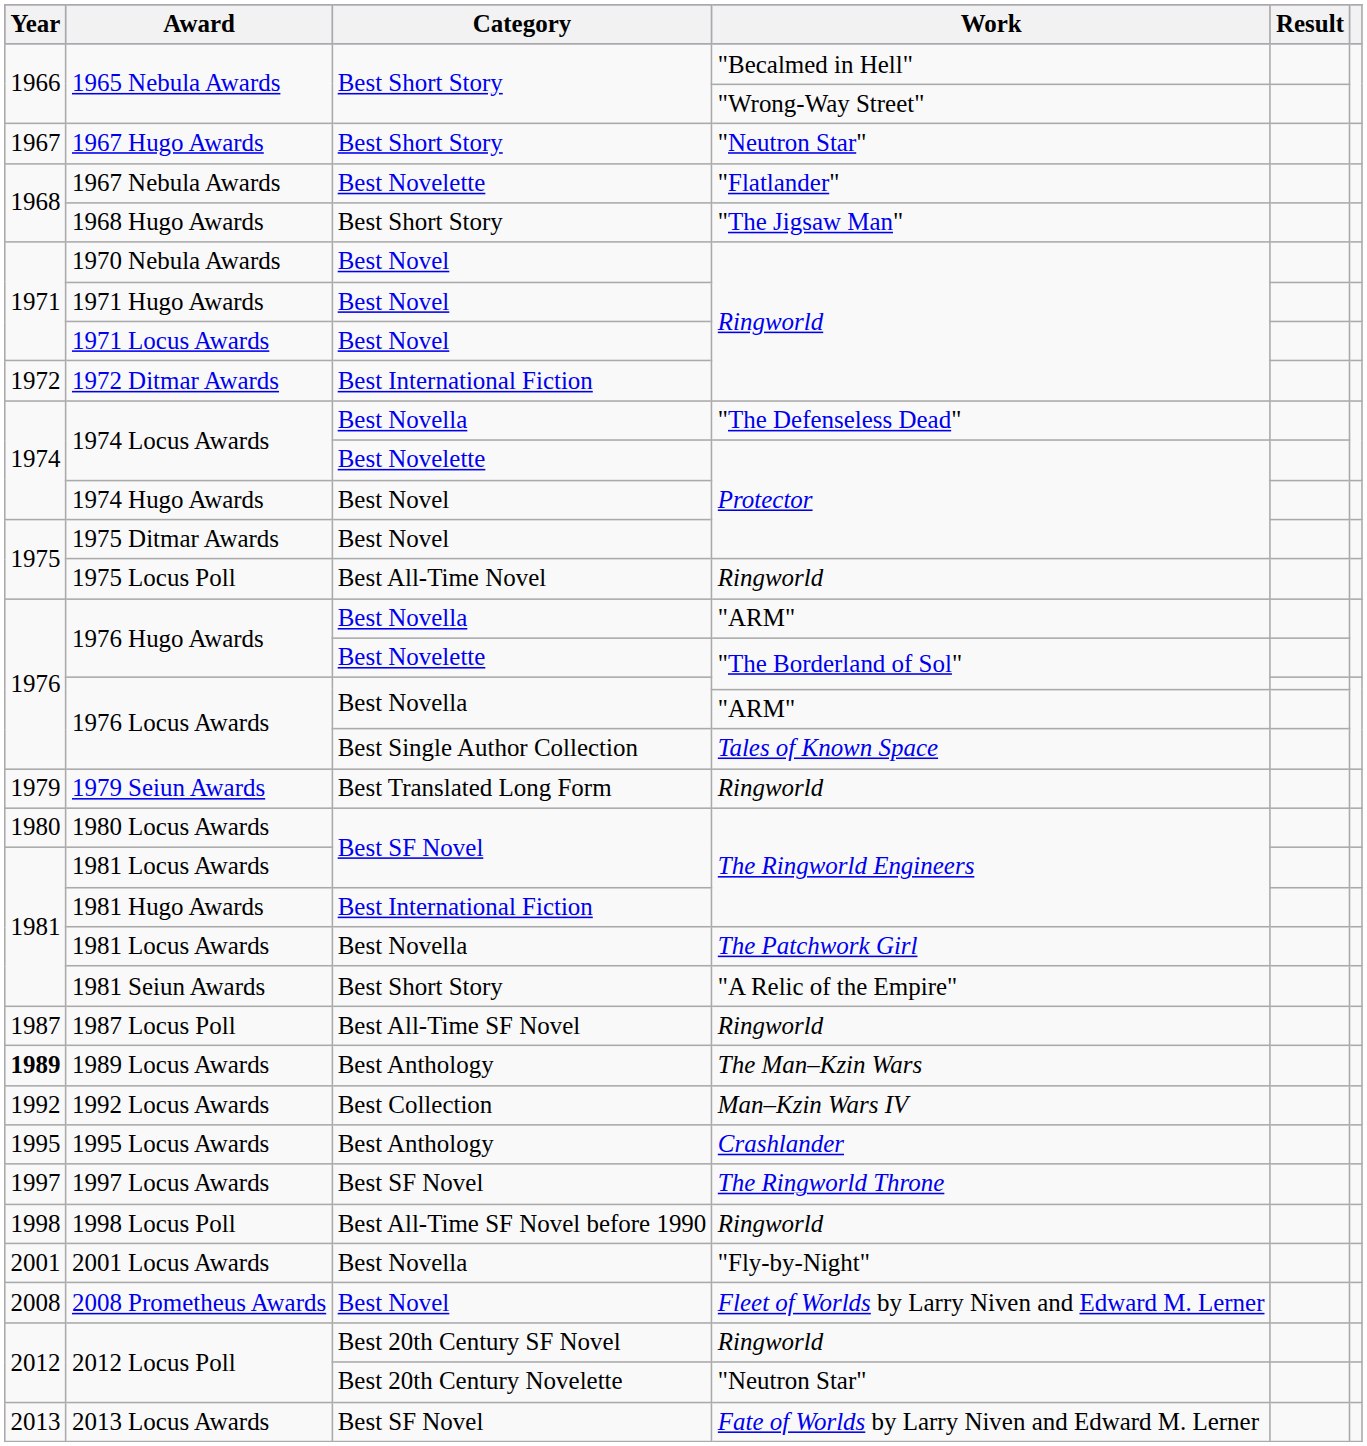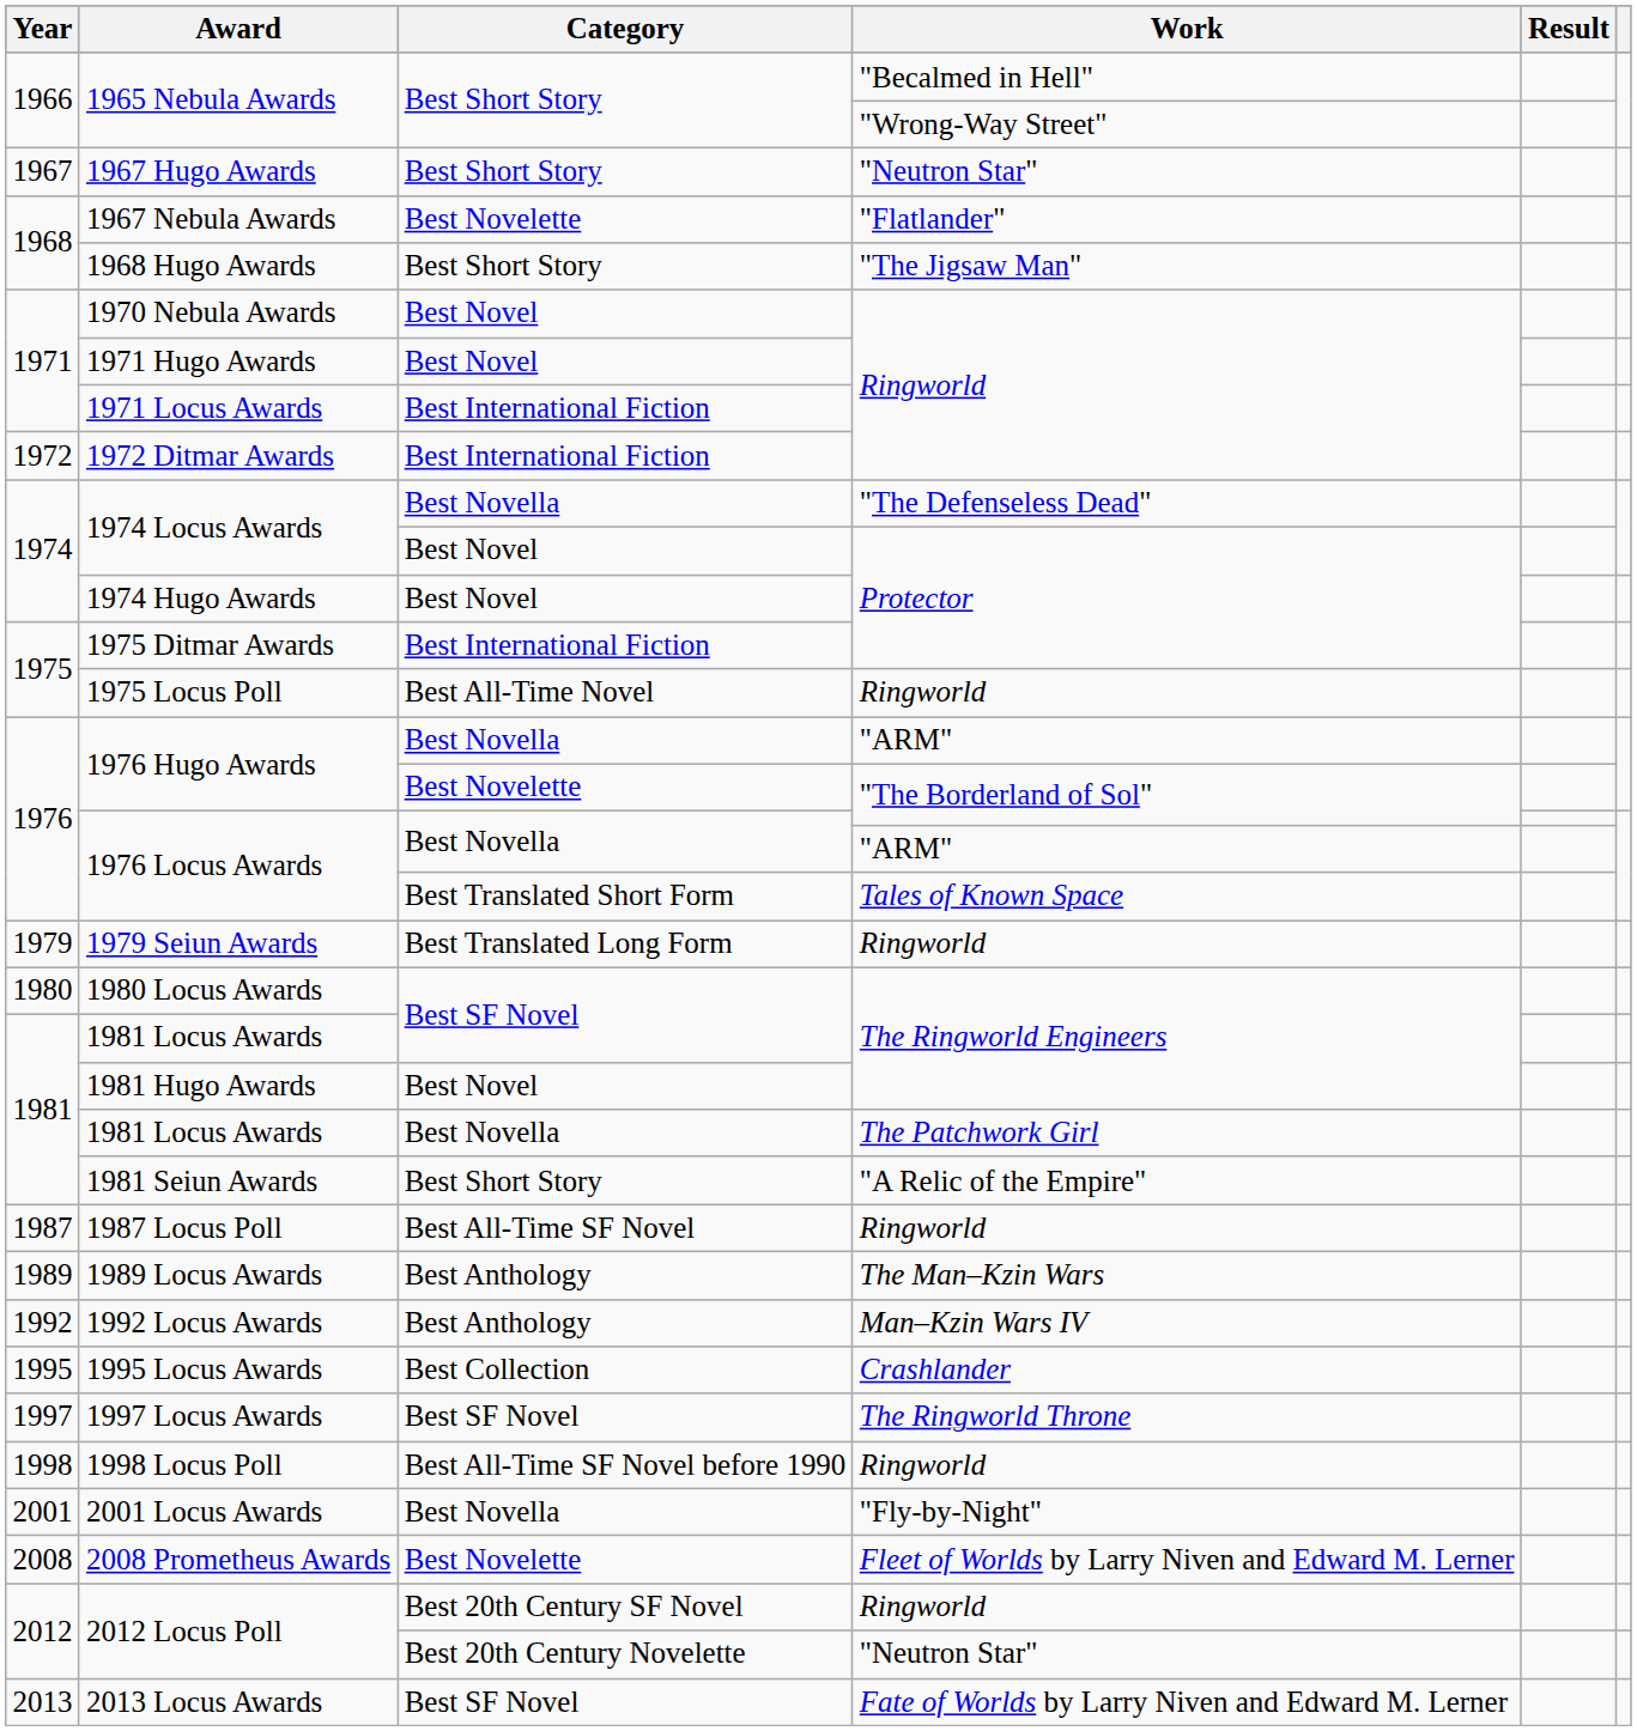 <table class="wikitable">
 <tr style="background:#96c; text-align:center;">
 <th>Year</th>
 <th>Award</th>
 <th>Category</th>
 <th>Work</th>
 <th>Result</th>
 <th></th>
 </tr>
 <tr>
 <td rowspan="2">1966</td>
 <td rowspan="2"><a href='#'>1965 Nebula Awards</a></td>
 <td rowspan="2"><a href='#'>Best Short Story</a></td>
 <td>"Becalmed in Hell"</td>
 <td></td>
 <td style="text-align:center;" rowspan="2"></td>
 </tr>
 <tr>
 <td>"Wrong-Way Street"</td>
 <td></td>
 </tr>
 <tr>
 <td>1967</td>
 <td><a href='#'>1967 Hugo Awards</a></td>
 <td><a href='#'>Best Short Story</a></td>
 <td>"<a href='#'>Neutron Star</a>"</td>
 <td></td>
 <td style="text-align:center;"></td>
 </tr>
 <tr>
 <td rowspan="2">1968</td>
 <td>1967 Nebula Awards</td>
 <td><a href='#'>Best Novelette</a></td>
 <td>"<a href='#'>Flatlander</a>"</td>
 <td></td>
 <td style="text-align:center;"></td>
 </tr>
 <tr>
 <td>1968 Hugo Awards</td>
 <td>Best Short Story</td>
 <td>"<a href='#'>The Jigsaw Man</a>"</td>
 <td></td>
 <td style="text-align:center;"></td>
 </tr>
 <tr>
 <td rowspan="3">1971</td>
 <td>1970 Nebula Awards</td>
 <td><a href='#'>Best Novel</a></td>
 <td rowspan="4"><em><a href='#'>Ringworld</a></em></td>
 <td></td>
 <td style="text-align:center;"></td>
 </tr>
 <tr>
 <td>1971 Hugo Awards</td>
 <td><a href='#'>Best Novel</a></td>
 <td></td>
 <td style="text-align:center;"></td>
 </tr>
 <tr>
 <td><a href='#'>1971 Locus Awards</a></td>
-<td><a href='#'>Best Novel</a></td>
+<td><a href='#'>Best International Fiction</a></td>
 <td></td>
 <td style="text-align:center;"></td>
 </tr>
 <tr>
 <td>1972</td>
 <td><a href='#'>1972 Ditmar Awards</a></td>
 <td><a href='#'>Best International Fiction</a></td>
 <td></td>
 <td style="text-align:center;"></td>
 </tr>
 <tr>
 <td rowspan="3">1974</td>
 <td rowspan="2">1974 Locus Awards</td>
 <td><a href='#'>Best Novella</a></td>
 <td>"<a href='#'>The Defenseless Dead</a>"</td>
 <td></td>
 <td rowspan="2" style="text-align:center;"></td>
 </tr>
 <tr>
-<td><a href='#'>Best Novelette</a></td>
+<td>Best Novel</td>
 <td rowspan="3"><em><a href='#'>Protector</a></em></td>
 <td></td>
 </tr>
 <tr>
 <td>1974 Hugo Awards</td>
 <td>Best Novel</td>
 <td></td>
 <td style="text-align:center;"></td>
 </tr>
 <tr>
 <td rowspan="2">1975</td>
 <td>1975 Ditmar Awards</td>
-<td>Best Novel</td>
+<td><a href='#'>Best International Fiction</a></td>
 <td></td>
 <td style="text-align:center;"></td>
 </tr>
 <tr>
 <td>1975 Locus Poll</td>
 <td>Best All-Time Novel</td>
 <td><em>Ringworld</em></td>
 <td></td>
 <td style="text-align:center;"></td>
 </tr>
 <tr>
 <td rowspan="5">1976</td>
 <td rowspan="2">1976 Hugo Awards</td>
 <td><a href='#'>Best Novella</a></td>
 <td>"ARM"</td>
 <td></td>
 <td style="text-align:center;" rowspan="2"></td>
 </tr>
 <tr>
 <td><a href='#'>Best Novelette</a></td>
 <td rowspan="2">"<a href='#'>The Borderland of Sol</a>"</td>
 <td></td>
 </tr>
 <tr>
 <td rowspan="3">1976 Locus Awards</td>
 <td rowspan="2">Best Novella</td>
 <td></td>
 <td rowspan="3" style="text-align:center;"></td>
 </tr>
 <tr>
 <td>"ARM"</td>
 <td></td>
 </tr>
 <tr>
-<td>Best Single Author Collection</td>
+<td>Best Translated Short Form</td>
 <td><em><a href='#'>Tales of Known Space</a></em></td>
 <td></td>
 </tr>
 <tr>
 <td>1979</td>
 <td><a href='#'>1979 Seiun Awards</a></td>
 <td>Best Translated Long Form</td>
 <td><em>Ringworld</em></td>
 <td></td>
 <td style="text-align:center;"></td>
 </tr>
 <tr>
 <td>1980</td>
 <td>1980 Locus Awards</td>
 <td rowspan="2"><a href='#'>Best SF Novel</a></td>
 <td rowspan="3"><em><a href='#'>The Ringworld Engineers</a></em></td>
 <td></td>
 <td style="text-align:center;"></td>
 </tr>
 <tr>
 <td rowspan="4">1981</td>
 <td>1981 Locus Awards</td>
 <td></td>
 <td style="text-align:center;"></td>
 </tr>
 <tr>
 <td>1981 Hugo Awards</td>
-<td><a href='#'>Best International Fiction</a></td>
+<td>Best Novel</td>
 <td></td>
 <td style="text-align:center;"></td>
 </tr>
 <tr>
 <td>1981 Locus Awards</td>
 <td>Best Novella</td>
 <td><em><a href='#'>The Patchwork Girl</a></em></td>
 <td></td>
 <td style="text-align:center;"></td>
 </tr>
 <tr>
 <td>1981 Seiun Awards</td>
 <td>Best Short Story</td>
 <td>"A Relic of the Empire"</td>
 <td></td>
 <td style="text-align:center;"></td>
 </tr>
 <tr>
 <td>1987</td>
 <td>1987 Locus Poll</td>
 <td>Best All-Time SF Novel</td>
 <td><em>Ringworld</em></td>
 <td></td>
 <td style="text-align:center;"></td>
 </tr>
 <tr>
-<td><strong>1989</strong></td>
+<td>1989</td>
 <td>1989 Locus Awards</td>
 <td>Best Anthology</td>
 <td><em>The Man–Kzin Wars</em></td>
 <td></td>
 <td style="text-align:center;"></td>
 </tr>
 <tr>
 <td>1992</td>
 <td>1992 Locus Awards</td>
-<td>Best Collection</td>
+<td>Best Anthology</td>
 <td><em>Man–Kzin Wars IV</em></td>
 <td></td>
 <td style="text-align:center;"></td>
 </tr>
 <tr>
 <td>1995</td>
 <td>1995 Locus Awards</td>
-<td>Best Anthology</td>
+<td>Best Collection</td>
 <td><em><a href='#'>Crashlander</a></em></td>
 <td></td>
 <td style="text-align:center;"></td>
 </tr>
 <tr>
 <td>1997</td>
 <td>1997 Locus Awards</td>
 <td>Best SF Novel</td>
 <td><em><a href='#'>The Ringworld Throne</a></em></td>
 <td></td>
 <td style="text-align:center;"></td>
 </tr>
 <tr>
 <td>1998</td>
 <td>1998 Locus Poll</td>
 <td>Best All-Time SF Novel before 1990</td>
 <td><em>Ringworld</em></td>
 <td></td>
 <td style="text-align:center;"></td>
 </tr>
 <tr>
 <td>2001</td>
 <td>2001 Locus Awards</td>
 <td>Best Novella</td>
 <td>"Fly-by-Night"</td>
 <td></td>
 <td style="text-align:center;"></td>
 </tr>
 <tr>
 <td>2008</td>
 <td><a href='#'>2008 Prometheus Awards</a></td>
-<td><a href='#'>Best Novel</a></td>
+<td><a href='#'>Best Novelette</a></td>
 <td><em><a href='#'>Fleet of Worlds</a></em> by Larry Niven and <a href='#'>Edward M. Lerner</a></td>
 <td></td>
 <td style="text-align:center;"></td>
 </tr>
 <tr>
 <td rowspan="2">2012</td>
 <td rowspan="2">2012 Locus Poll</td>
 <td>Best 20th Century SF Novel</td>
 <td><em>Ringworld</em></td>
 <td></td>
 <td style="text-align:center;"></td>
 </tr>
 <tr>
 <td>Best 20th Century Novelette</td>
 <td>"Neutron Star"</td>
 <td></td>
 <td style="text-align:center;"></td>
 </tr>
 <tr>
 <td>2013</td>
 <td>2013 Locus Awards</td>
 <td>Best SF Novel</td>
 <td><em><a href='#'>Fate of Worlds</a></em> by Larry Niven and Edward M. Lerner</td>
 <td></td>
 <td style="text-align:center;"></td>
 </tr>
 </table>
